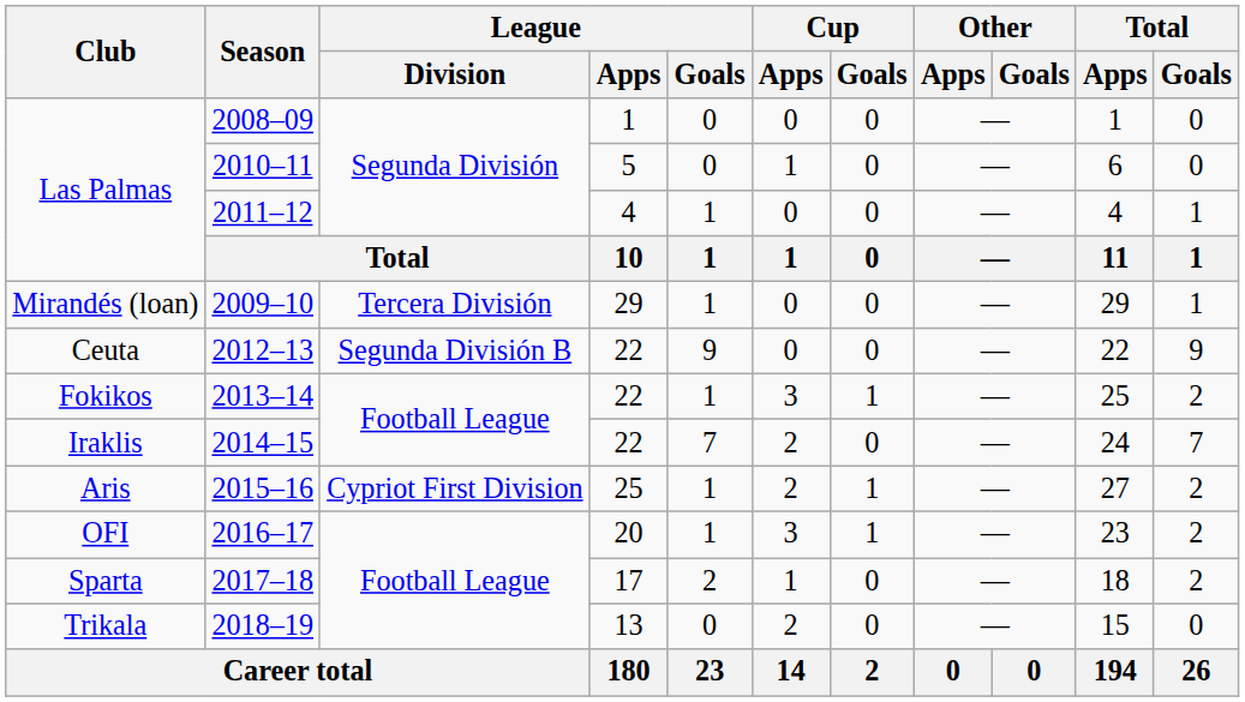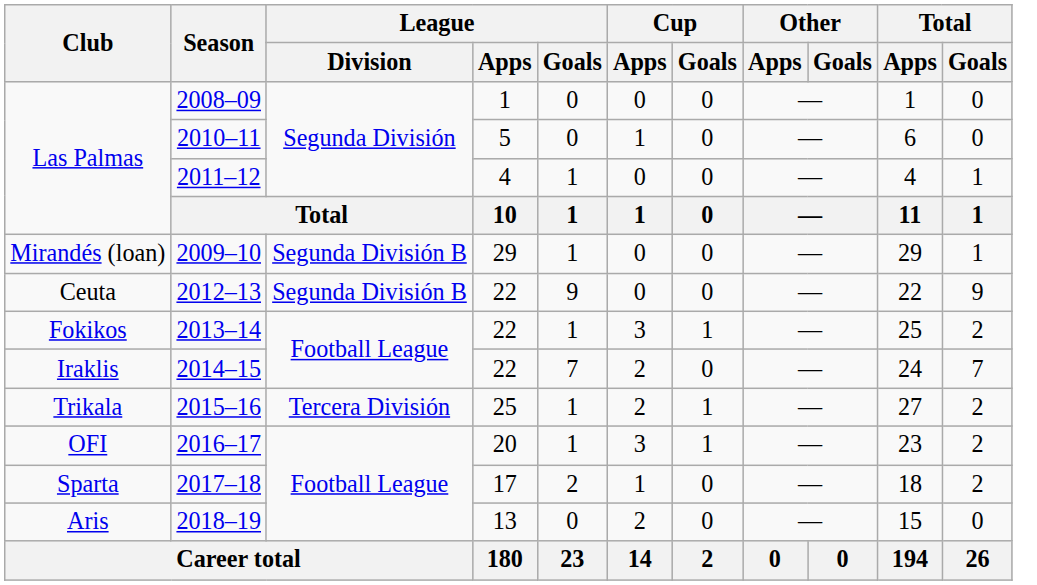 <table class="wikitable" style="text-align: center;">
 <tr>
 <th rowspan="2">Club</th>
 <th rowspan="2">Season</th>
 <th colspan="3">League</th>
 <th colspan="2">Cup</th>
 <th colspan="2">Other</th>
 <th colspan="2">Total</th>
 </tr>
 <tr>
 <th>Division</th>
 <th>Apps</th>
 <th>Goals</th>
 <th>Apps</th>
 <th>Goals</th>
 <th>Apps</th>
 <th>Goals</th>
 <th>Apps</th>
 <th>Goals</th>
 </tr>
 <tr>
 <td rowspan="4"><a href='#'>Las Palmas</a></td>
 <td><a href='#'>2008–09</a></td>
 <td rowspan="3"><a href='#'>Segunda División</a></td>
 <td>1</td>
 <td>0</td>
 <td>0</td>
 <td>0</td>
 <td colspan="2">—</td>
 <td>1</td>
 <td>0</td>
 </tr>
 <tr>
 <td><a href='#'>2010–11</a></td>
 <td>5</td>
 <td>0</td>
 <td>1</td>
 <td>0</td>
 <td colspan="2">—</td>
 <td>6</td>
 <td>0</td>
 </tr>
 <tr>
 <td><a href='#'>2011–12</a></td>
 <td>4</td>
 <td>1</td>
 <td>0</td>
 <td>0</td>
 <td colspan="2">—</td>
 <td>4</td>
 <td>1</td>
 </tr>
 <tr>
 <th colspan="2">Total</th>
 <th>10</th>
 <th>1</th>
 <th>1</th>
 <th>0</th>
 <th colspan="2">—</th>
 <th>11</th>
 <th>1</th>
 </tr>
 <tr>
 <td rowspan="1"><a href='#'>Mirandés</a> (loan)</td>
 <td><a href='#'>2009–10</a></td>
-<td><a href='#'>Tercera División</a></td>
+<td><a href='#'>Segunda División B</a></td>
 <td>29</td>
 <td>1</td>
 <td>0</td>
 <td>0</td>
 <td colspan="2">—</td>
 <td>29</td>
 <td>1</td>
 </tr>
 <tr>
 <td rowspan="1">Ceuta</td>
 <td><a href='#'>2012–13</a></td>
 <td><a href='#'>Segunda División B</a></td>
 <td>22</td>
 <td>9</td>
 <td>0</td>
 <td>0</td>
 <td colspan="2">—</td>
 <td>22</td>
 <td>9</td>
 </tr>
 <tr>
 <td rowspan="1"><a href='#'>Fokikos</a></td>
 <td><a href='#'>2013–14</a></td>
 <td rowspan="2"><a href='#'>Football League</a></td>
 <td>22</td>
 <td>1</td>
 <td>3</td>
 <td>1</td>
 <td colspan="2">—</td>
 <td>25</td>
 <td>2</td>
 </tr>
 <tr>
 <td rowspan="1"><a href='#'>Iraklis</a></td>
 <td><a href='#'>2014–15</a></td>
 <td>22</td>
 <td>7</td>
 <td>2</td>
 <td>0</td>
 <td colspan="2">—</td>
 <td>24</td>
 <td>7</td>
 </tr>
 <tr>
-<td rowspan="1"><a href='#'>Aris</a></td>
+<td rowspan="1"><a href='#'>Trikala</a></td>
 <td><a href='#'>2015–16</a></td>
-<td><a href='#'>Cypriot First Division</a></td>
+<td><a href='#'>Tercera División</a></td>
 <td>25</td>
 <td>1</td>
 <td>2</td>
 <td>1</td>
 <td colspan="2">—</td>
 <td>27</td>
 <td>2</td>
 </tr>
 <tr>
 <td rowspan="1"><a href='#'>OFI</a></td>
 <td><a href='#'>2016–17</a></td>
 <td rowspan="3"><a href='#'>Football League</a></td>
 <td>20</td>
 <td>1</td>
 <td>3</td>
 <td>1</td>
 <td colspan="2">—</td>
 <td>23</td>
 <td>2</td>
 </tr>
 <tr>
 <td rowspan="1"><a href='#'>Sparta</a></td>
 <td><a href='#'>2017–18</a></td>
 <td>17</td>
 <td>2</td>
 <td>1</td>
 <td>0</td>
 <td colspan="2">—</td>
 <td>18</td>
 <td>2</td>
 </tr>
 <tr>
-<td rowspan="1"><a href='#'>Trikala</a></td>
+<td rowspan="1"><a href='#'>Aris</a></td>
 <td><a href='#'>2018–19</a></td>
 <td>13</td>
 <td>0</td>
 <td>2</td>
 <td>0</td>
 <td colspan="2">—</td>
 <td>15</td>
 <td>0</td>
 </tr>
 <tr>
 <th colspan="3">Career total</th>
 <th>180</th>
 <th>23</th>
 <th>14</th>
 <th>2</th>
 <th>0</th>
 <th>0</th>
 <th>194</th>
 <th>26</th>
 </tr>
 </table>
